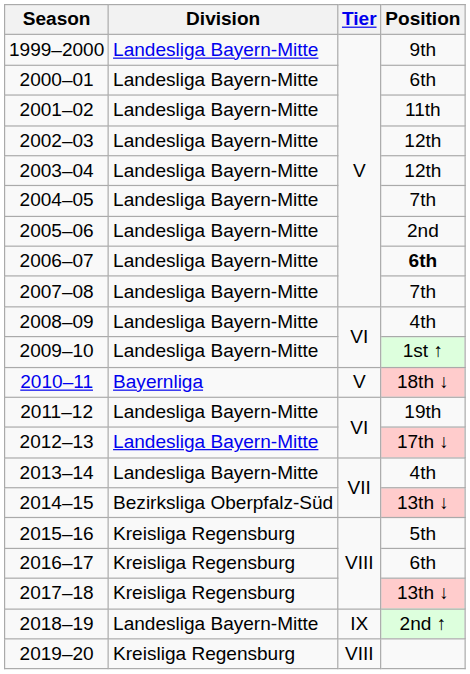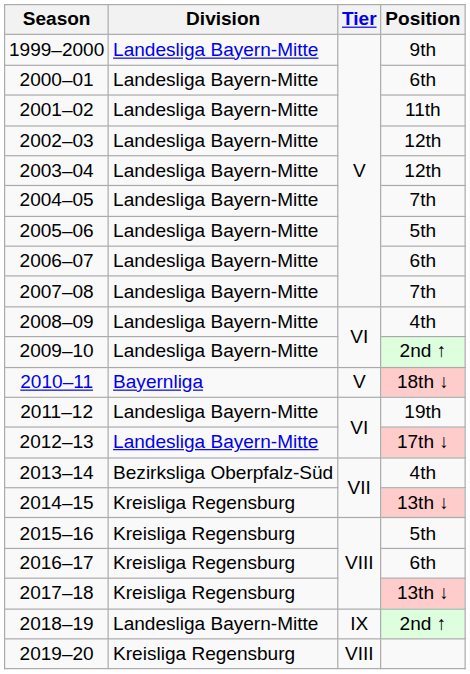 <table class="wikitable">
 <tr>
 <th>Season</th>
 <th>Division</th>
 <th><a href='#'>Tier</a></th>
 <th>Position</th>
 </tr>
 <tr align="center">
 <td>1999–2000</td>
 <td align="left"><a href='#'>Landesliga Bayern-Mitte</a></td>
 <td rowspan=9>V</td>
 <td>9th</td>
 </tr>
 <tr align="center">
 <td>2000–01</td>
 <td align="left">Landesliga Bayern-Mitte</td>
 <td>6th</td>
 </tr>
 <tr align="center">
 <td>2001–02</td>
 <td align="left">Landesliga Bayern-Mitte</td>
 <td>11th</td>
 </tr>
 <tr align="center">
 <td>2002–03</td>
 <td align="left">Landesliga Bayern-Mitte</td>
 <td>12th</td>
 </tr>
 <tr align="center">
 <td>2003–04</td>
 <td align="left">Landesliga Bayern-Mitte</td>
 <td>12th</td>
 </tr>
 <tr align="center">
 <td>2004–05</td>
 <td align="left">Landesliga Bayern-Mitte</td>
 <td>7th</td>
 </tr>
 <tr align="center">
 <td>2005–06</td>
 <td align="left">Landesliga Bayern-Mitte</td>
-<td>2nd</td>
+<td>5th</td>
 </tr>
 <tr align="center">
 <td>2006–07</td>
 <td align="left">Landesliga Bayern-Mitte</td>
-<td><strong>6th</strong></td>
+<td>6th</td>
 </tr>
 <tr align="center">
 <td>2007–08</td>
 <td align="left">Landesliga Bayern-Mitte</td>
 <td>7th</td>
 </tr>
 <tr align="center">
 <td>2008–09</td>
 <td align="left">Landesliga Bayern-Mitte</td>
 <td rowspan=2>VI</td>
 <td>4th</td>
 </tr>
 <tr align="center">
 <td>2009–10</td>
 <td align="left">Landesliga Bayern-Mitte</td>
-<td style="background:#ddffdd">1st ↑</td>
+<td style="background:#ddffdd">2nd ↑</td>
 </tr>
 <tr align="center">
 <td><a href='#'>2010–11</a></td>
 <td align="left"><a href='#'>Bayernliga</a></td>
 <td>V</td>
 <td style="background:#ffcccc">18th ↓</td>
 </tr>
 <tr align="center">
 <td>2011–12</td>
 <td align="left">Landesliga Bayern-Mitte</td>
 <td rowspan=2>VI</td>
 <td>19th</td>
 </tr>
 <tr align="center">
 <td>2012–13</td>
 <td align="left"><a href='#'>Landesliga Bayern-Mitte</a></td>
 <td style="background:#ffcccc">17th ↓</td>
 </tr>
 <tr align="center">
 <td>2013–14</td>
-<td align="left">Landesliga Bayern-Mitte</td>
+<td align="left">Bezirksliga Oberpfalz-Süd</td>
 <td rowspan=2>VII</td>
 <td>4th</td>
 </tr>
 <tr align="center">
 <td>2014–15</td>
-<td align="left">Bezirksliga Oberpfalz-Süd</td>
+<td align="left">Kreisliga Regensburg</td>
 <td style="background:#ffcccc">13th ↓</td>
 </tr>
 <tr align="center">
 <td>2015–16</td>
 <td align="left">Kreisliga Regensburg</td>
 <td rowspan=3>VIII</td>
 <td>5th</td>
 </tr>
 <tr align="center">
 <td>2016–17</td>
 <td align="left">Kreisliga Regensburg</td>
 <td>6th</td>
 </tr>
 <tr align="center">
 <td>2017–18</td>
 <td align="left">Kreisliga Regensburg</td>
 <td style="background:#ffcccc">13th ↓</td>
 </tr>
 <tr align="center">
 <td>2018–19</td>
 <td align="left">Landesliga Bayern-Mitte</td>
 <td>IX</td>
 <td style="background:#ddffdd">2nd ↑</td>
 </tr>
 <tr align="center">
 <td>2019–20</td>
 <td align="left">Kreisliga Regensburg</td>
 <td>VIII</td>
 <td></td>
 </tr>
 </table>
